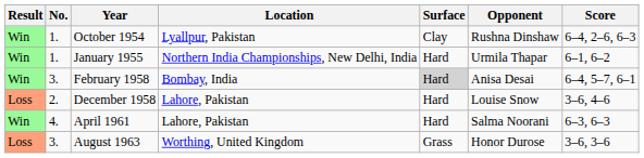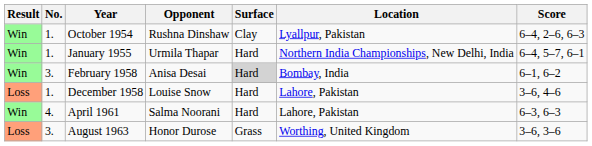 <table class="sortable wikitable" style="font-size:95%">
 <tr>
 <th>Result</th>
 <th>No.</th>
 <th>Year</th>
+<th>Opponent</th>
+<th>Surface</th>
 <th>Location</th>
-<th>Surface</th>
-<th>Opponent</th>
 <th>Score</th>
 </tr>
 <tr>
 <td style="background:#98fb98;">Win</td>
 <td>1.</td>
 <td>October 1954</td>
+<td> Rushna Dinshaw</td>
+<td>Clay</td>
 <td><a href='#'>Lyallpur</a>, Pakistan</td>
-<td>Clay</td>
-<td> Rushna Dinshaw</td>
 <td>6–4, 2–6, 6–3</td>
 </tr>
 <tr>
 <td style="background:#98fb98;">Win</td>
 <td>1.</td>
 <td>January 1955</td>
+<td> Urmila Thapar</td>
+<td>Hard</td>
 <td><a href='#'>Northern India Championships</a>, New Delhi, India</td>
-<td>Hard</td>
-<td> Urmila Thapar</td>
-<td>6–1, 6–2</td>
+<td>6–4, 5–7, 6–1</td>
 </tr>
 <tr>
 <td style="background:#98fb98;">Win</td>
 <td>3.</td>
 <td>February 1958</td>
+<td> Anisa Desai</td>
+<td style="background: lightgrey;">Hard</td>
 <td><a href='#'>Bombay</a>, India</td>
-<td style="background: lightgrey;">Hard</td>
-<td> Anisa Desai</td>
-<td>6–4, 5–7, 6–1</td>
+<td>6–1, 6–2</td>
 </tr>
 <tr>
 <td style="background:#ffa07a;">Loss</td>
-<td>2.</td>
+<td>1.</td>
 <td>December 1958</td>
+<td> Louise Snow</td>
+<td>Hard</td>
 <td><a href='#'>Lahore</a>, Pakistan</td>
-<td>Hard</td>
-<td> Louise Snow</td>
 <td>3–6, 4–6</td>
 </tr>
 <tr>
 <td style="background:#98fb98;">Win</td>
 <td>4.</td>
 <td>April 1961</td>
+<td> Salma Noorani</td>
+<td>Hard</td>
 <td>Lahore, Pakistan</td>
-<td>Hard</td>
-<td> Salma Noorani</td>
 <td>6–3, 6–3</td>
 </tr>
 <tr>
 <td style="background:#ffa07a;">Loss</td>
 <td>3.</td>
 <td>August 1963</td>
+<td> Honor Durose</td>
+<td>Grass</td>
 <td><a href='#'>Worthing</a>, United Kingdom</td>
-<td>Grass</td>
-<td> Honor Durose</td>
 <td>3–6, 3–6</td>
 </tr>
 </table>
